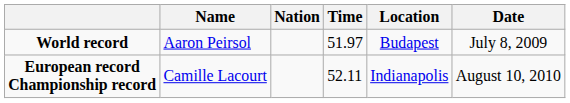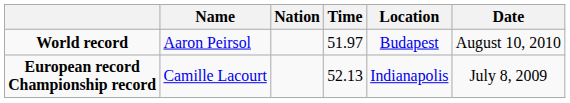 <table class=wikitable style=text-align:center>
 <tr>
 <th></th>
 <th>Name</th>
 <th>Nation</th>
 <th>Time</th>
 <th>Location</th>
 <th>Date</th>
 </tr>
 <tr>
 <td><strong>World record</strong></td>
 <td align=left><a href='#'>Aaron Peirsol</a></td>
 <td align=left></td>
 <td align=left>51.97</td>
 <td><a href='#'>Budapest</a></td>
-<td>July 8, 2009</td>
+<td>August 10, 2010</td>
 </tr>
 <tr>
 <td><strong>European record</strong><br><strong>Championship record</strong></td>
 <td align=left><a href='#'>Camille Lacourt</a></td>
 <td align=left></td>
-<td align=left>52.11</td>
+<td align=left>52.13</td>
 <td><a href='#'>Indianapolis</a></td>
-<td>August 10, 2010</td>
+<td>July 8, 2009</td>
 </tr>
 </table>
